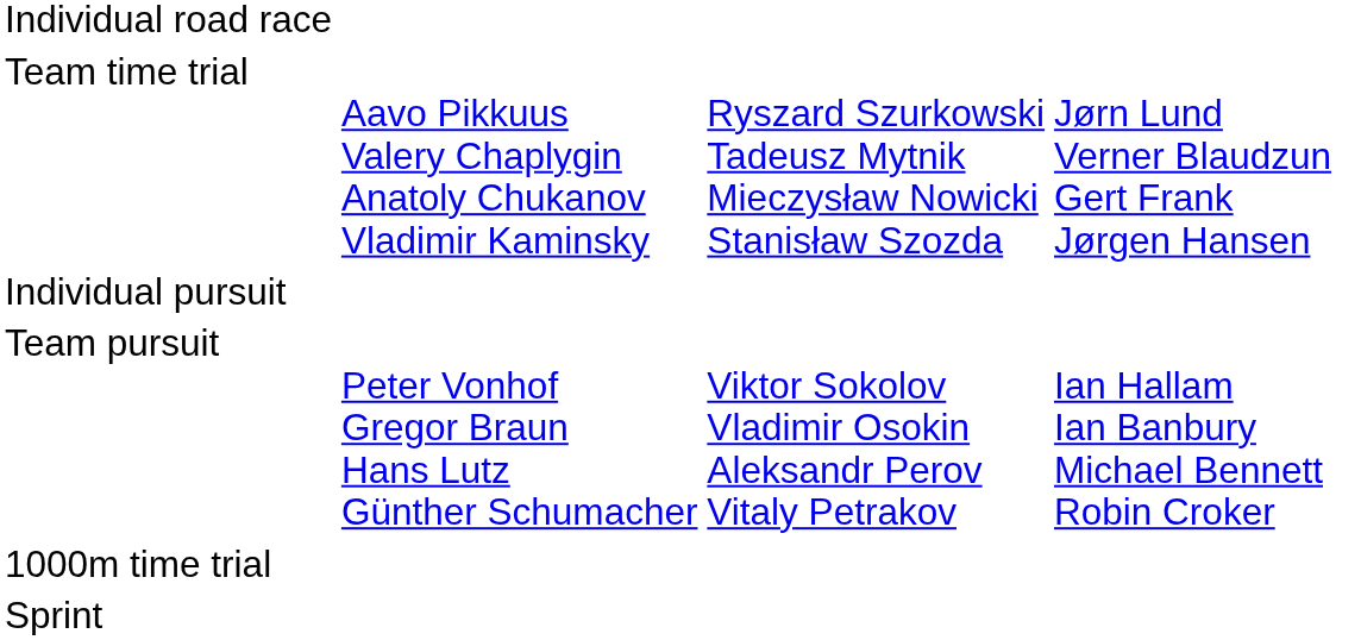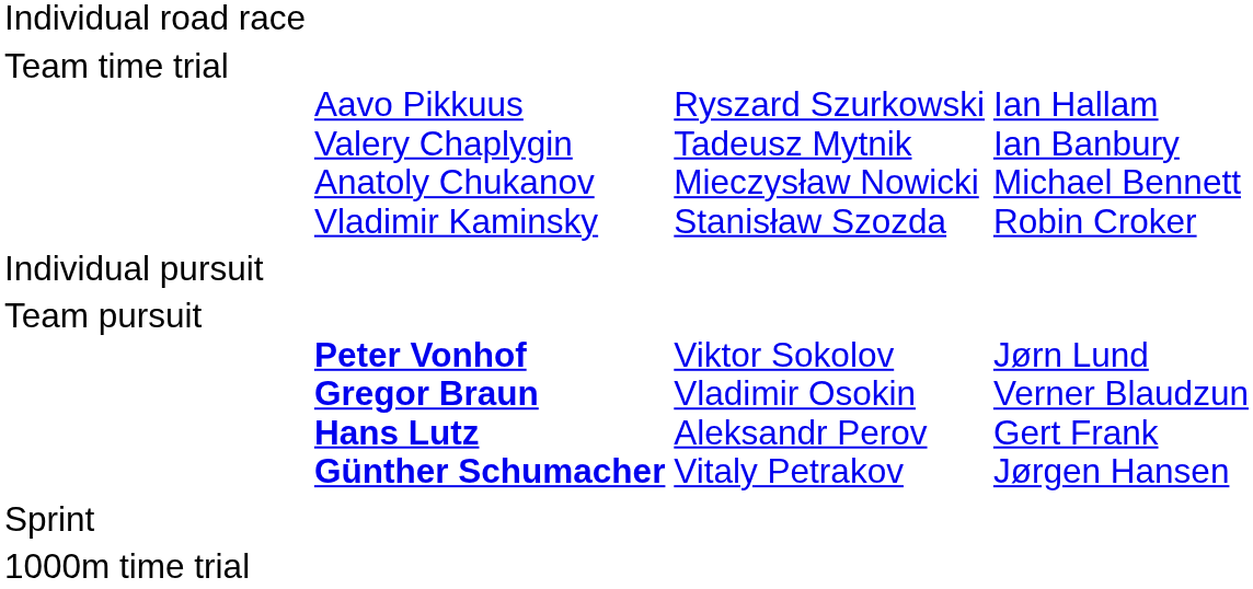 <table>
 <tr valign="top">
 <td>Individual road race<br></td>
 <td></td>
 <td></td>
 <td></td>
 </tr>
 <tr valign="top">
 <td>Team time trial<br></td>
 <td><br><a href='#'>Aavo Pikkuus</a><br><a href='#'>Valery Chaplygin</a><br><a href='#'>Anatoly Chukanov</a><br><a href='#'>Vladimir Kaminsky</a></td>
 <td><br><a href='#'>Ryszard Szurkowski</a><br><a href='#'>Tadeusz Mytnik</a><br><a href='#'>Mieczysław Nowicki</a><br><a href='#'>Stanisław Szozda</a></td>
-<td><br><a href='#'>Jørn Lund</a><br><a href='#'>Verner Blaudzun</a><br><a href='#'>Gert Frank</a><br><a href='#'>Jørgen Hansen</a></td>
+<td><br><a href='#'>Ian Hallam</a><br><a href='#'>Ian Banbury</a><br><a href='#'>Michael Bennett</a><br><a href='#'>Robin Croker</a></td>
 </tr>
 <tr>
 <td>Individual pursuit<br></td>
 <td></td>
 <td></td>
 <td></td>
 </tr>
 <tr valign="top">
 <td>Team pursuit<br></td>
-<td><br><a href='#'>Peter Vonhof</a><br><a href='#'>Gregor Braun</a><br><a href='#'>Hans Lutz</a><br><a href='#'>Günther Schumacher</a></td>
+<td><strong><br><a href='#'>Peter Vonhof</a><br><a href='#'>Gregor Braun</a><br><a href='#'>Hans Lutz</a><br><a href='#'>Günther Schumacher</a></strong></td>
 <td><br><a href='#'>Viktor Sokolov</a><br><a href='#'>Vladimir Osokin</a><br><a href='#'>Aleksandr Perov</a><br><a href='#'>Vitaly Petrakov</a></td>
-<td><br><a href='#'>Ian Hallam</a><br><a href='#'>Ian Banbury</a><br><a href='#'>Michael Bennett</a><br><a href='#'>Robin Croker</a></td>
+<td><br><a href='#'>Jørn Lund</a><br><a href='#'>Verner Blaudzun</a><br><a href='#'>Gert Frank</a><br><a href='#'>Jørgen Hansen</a></td>
+</tr>
+<tr>
+<td>Sprint<br></td>
+<td></td>
+<td></td>
+<td></td>
 </tr>
 <tr>
 <td>1000m time trial<br></td>
 <td></td>
 <td></td>
 <td></td>
 </tr>
-<tr>
-<td>Sprint<br></td>
-<td></td>
-<td></td>
-<td></td>
-</tr>
 </table>
